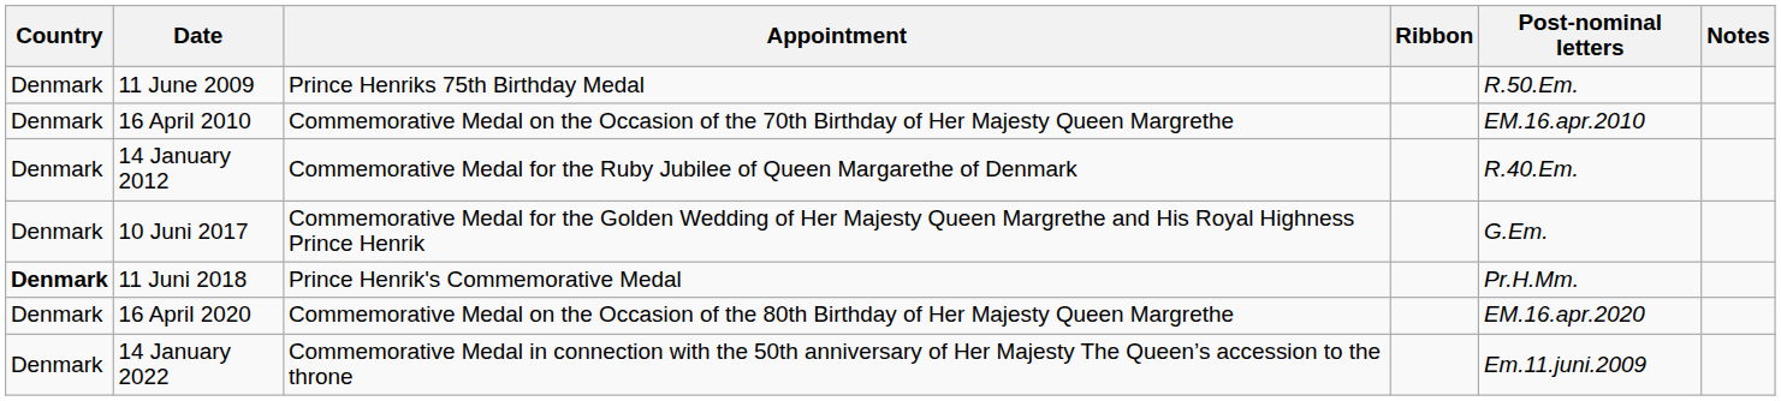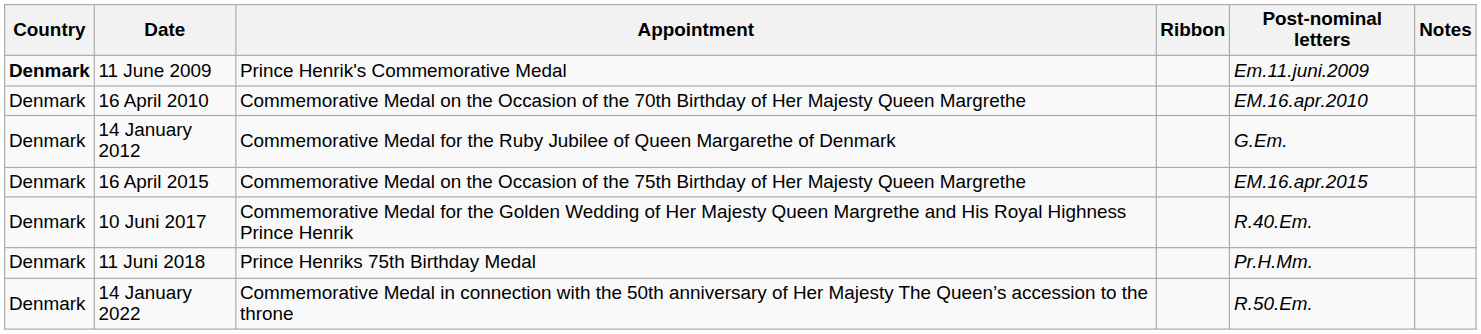 <table class="wikitable sortable">
 <tr>
 <th>Country</th>
 <th>Date</th>
 <th>Appointment</th>
 <th>Ribbon</th>
 <th>Post-nominal letters</th>
 <th>Notes</th>
 </tr>
 <tr>
-<td>Denmark</td>
+<td><strong>Denmark</strong></td>
 <td>11 June 2009</td>
-<td>Prince Henriks 75th Birthday Medal</td>
+<td>Prince Henrik's Commemorative Medal</td>
 <td></td>
-<td><em>R.50.Em.</em></td>
+<td><em>Em.11.juni.2009</em></td>
 <td></td>
 </tr>
 <tr>
 <td>Denmark</td>
 <td>16 April 2010</td>
 <td>Commemorative Medal on the Occasion of the 70th Birthday of Her Majesty Queen Margrethe</td>
 <td></td>
 <td><em>EM.16.apr.2010</em></td>
 <td></td>
 </tr>
 <tr>
 <td>Denmark</td>
 <td>14 January 2012</td>
 <td>Commemorative Medal for the Ruby Jubilee of Queen Margarethe of Denmark</td>
 <td></td>
-<td><em>R.40.Em.</em></td>
+<td><em>G.Em.</em></td>
+<td></td>
+</tr>
+<tr>
+<td>Denmark</td>
+<td>16 April 2015</td>
+<td>Commemorative Medal on the Occasion of the 75th Birthday of Her Majesty Queen Margrethe</td>
+<td></td>
+<td><em>EM.16.apr.2015</em></td>
 <td></td>
 </tr>
 <tr>
 <td>Denmark</td>
 <td>10 Juni 2017</td>
 <td>Commemorative Medal for the Golden Wedding of Her Majesty Queen Margrethe and His Royal Highness Prince Henrik</td>
 <td></td>
-<td><em>G.Em.</em></td>
-<td></td>
-</tr>
-<tr>
-<td><strong>Denmark</strong></td>
-<td>11 Juni 2018</td>
-<td>Prince Henrik's Commemorative Medal</td>
-<td></td>
-<td><em>Pr.H.Mm.</em></td>
+<td><em>R.40.Em.</em></td>
 <td></td>
 </tr>
 <tr>
 <td>Denmark</td>
-<td>16 April 2020</td>
-<td>Commemorative Medal on the Occasion of the 80th Birthday of Her Majesty Queen Margrethe</td>
+<td>11 Juni 2018</td>
+<td>Prince Henriks 75th Birthday Medal</td>
 <td></td>
-<td><em>EM.16.apr.2020</em></td>
+<td><em>Pr.H.Mm.</em></td>
 <td></td>
 </tr>
 <tr>
 <td>Denmark</td>
 <td>14 January 2022</td>
 <td>Commemorative Medal in connection with the 50th anniversary of Her Majesty The Queen’s accession to the throne</td>
 <td></td>
-<td><em>Em.11.juni.2009</em></td>
+<td><em>R.50.Em.</em></td>
 <td></td>
 </tr>
 </table>
